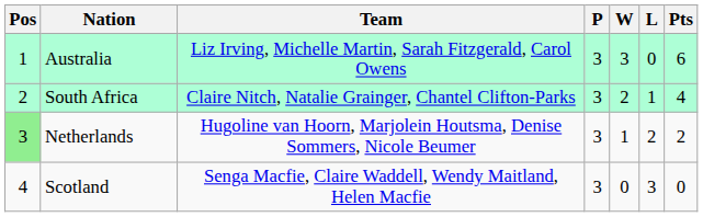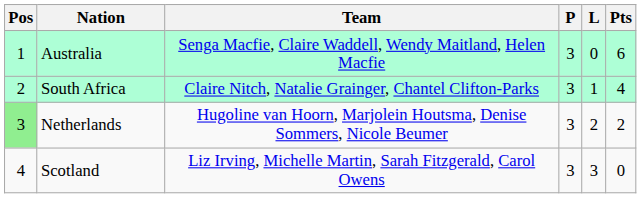 <table class="wikitable" style="font-size: 100%">
 <tr>
 <th width=20>Pos</th>
 <th width=150>Nation</th>
 <th width=650>Team</th>
 <th width=20>P</th>
-<th width=20>W</th>
 <th width=20>L</th>
 <th width=20>Pts</th>
 </tr>
 <tr align=center style="background: #ADFFD6;">
 <td>1</td>
 <td align="left"> Australia</td>
-<td><a href='#'>Liz Irving</a>, <a href='#'>Michelle Martin</a>, <a href='#'>Sarah Fitzgerald</a>, <a href='#'>Carol Owens</a></td>
-<td>3</td>
+<td><a href='#'>Senga Macfie</a>, <a href='#'>Claire Waddell</a>, <a href='#'>Wendy Maitland</a>, <a href='#'>Helen Macfie</a></td>
 <td>3</td>
 <td>0</td>
 <td>6</td>
 </tr>
 <tr align=center style="background: #ADFFD6;">
 <td>2</td>
 <td align="left"> South Africa</td>
 <td><a href='#'>Claire Nitch</a>, <a href='#'>Natalie Grainger</a>, <a href='#'>Chantel Clifton-Parks</a></td>
 <td>3</td>
-<td>2</td>
 <td>1</td>
 <td>4</td>
 </tr>
 <tr align=center>
 <td style="background: lightgreen;">3</td>
 <td align="left"> Netherlands</td>
 <td><a href='#'>Hugoline van Hoorn</a>, <a href='#'>Marjolein Houtsma</a>, <a href='#'>Denise Sommers</a>, <a href='#'>Nicole Beumer</a></td>
 <td>3</td>
-<td>1</td>
 <td>2</td>
 <td>2</td>
 </tr>
 <tr align=center>
 <td>4</td>
 <td align="left"> Scotland</td>
-<td><a href='#'>Senga Macfie</a>, <a href='#'>Claire Waddell</a>, <a href='#'>Wendy Maitland</a>, <a href='#'>Helen Macfie</a></td>
+<td><a href='#'>Liz Irving</a>, <a href='#'>Michelle Martin</a>, <a href='#'>Sarah Fitzgerald</a>, <a href='#'>Carol Owens</a></td>
 <td>3</td>
-<td>0</td>
 <td>3</td>
 <td>0</td>
 </tr>
 </table>
